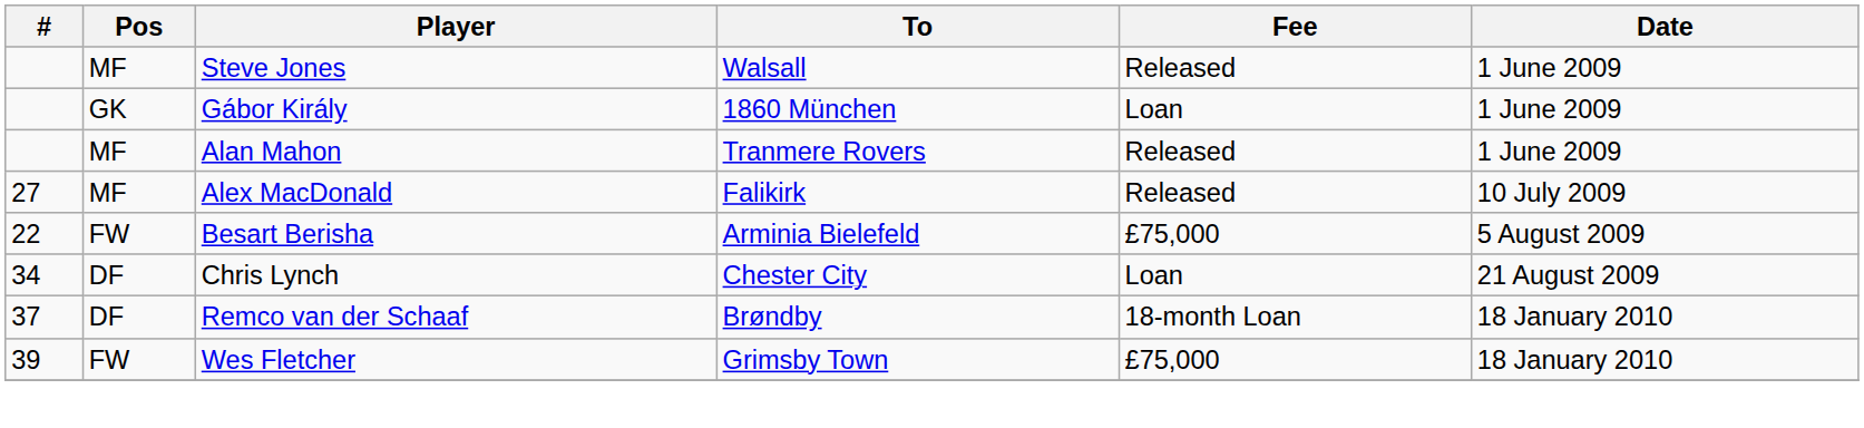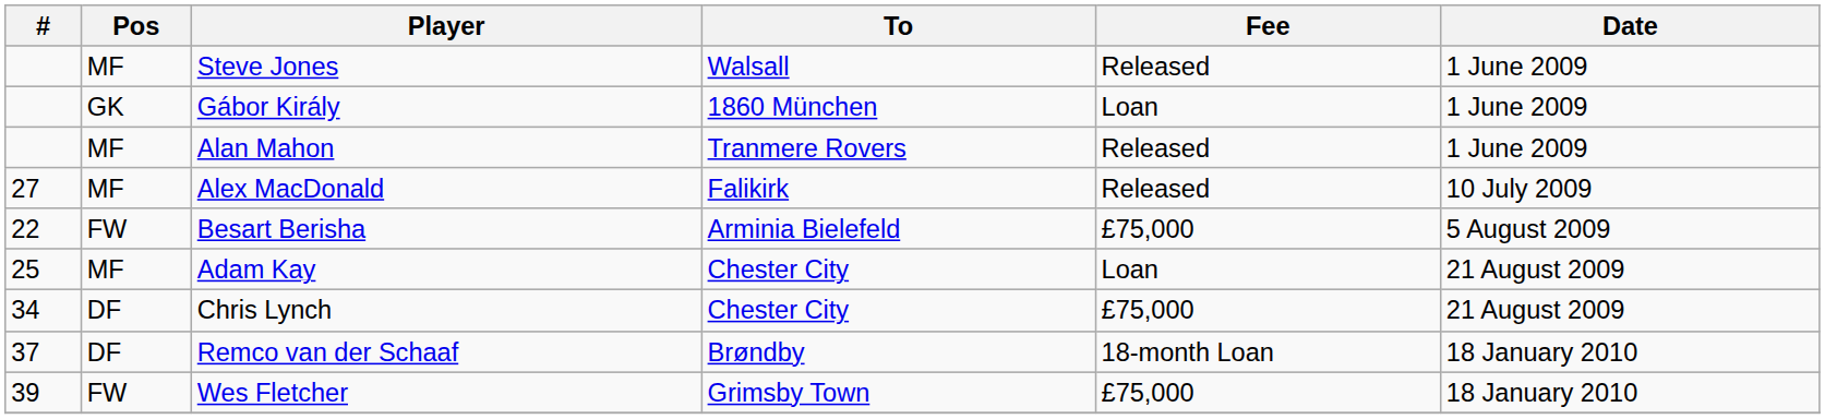 <table width=85% class="wikitable" style="text-align:center; font-size:95%; text-align:left">
 <tr>
 <th>#</th>
 <th>Pos</th>
 <th>Player</th>
 <th>To</th>
 <th>Fee</th>
 <th>Date</th>
 </tr>
 <tr --->
 <td></td>
 <td>MF</td>
 <td> <a href='#'>Steve Jones</a></td>
 <td> <a href='#'>Walsall</a></td>
 <td>Released</td>
 <td>1 June 2009</td>
 </tr>
 <tr --->
 <td></td>
 <td>GK</td>
 <td> <a href='#'>Gábor Király</a></td>
 <td> <a href='#'>1860 München</a></td>
 <td>Loan</td>
 <td>1 June 2009</td>
 </tr>
 <tr --->
 <td></td>
 <td>MF</td>
 <td> <a href='#'>Alan Mahon</a></td>
 <td> <a href='#'>Tranmere Rovers</a></td>
 <td>Released</td>
 <td>1 June 2009</td>
 </tr>
 <tr --->
 <td>27</td>
 <td>MF</td>
 <td> <a href='#'>Alex MacDonald</a></td>
 <td> <a href='#'>Falikirk</a></td>
 <td>Released</td>
 <td>10 July 2009</td>
 </tr>
 <tr --->
 <td>22</td>
 <td>FW</td>
 <td> <a href='#'>Besart Berisha</a></td>
 <td> <a href='#'>Arminia Bielefeld</a></td>
 <td>£75,000</td>
 <td>5 August 2009</td>
 </tr>
 <tr --->
+<td>25</td>
+<td>MF</td>
+<td> <a href='#'>Adam Kay</a></td>
+<td> <a href='#'>Chester City</a></td>
+<td>Loan</td>
+<td>21 August 2009</td>
+</tr>
+<tr --->
 <td>34</td>
 <td>DF</td>
 <td> Chris Lynch</td>
 <td> <a href='#'>Chester City</a></td>
-<td>Loan</td>
+<td>£75,000</td>
 <td>21 August 2009</td>
 </tr>
 <tr --->
 <td>37</td>
 <td>DF</td>
 <td> <a href='#'>Remco van der Schaaf</a></td>
 <td> <a href='#'>Brøndby</a></td>
 <td>18-month Loan</td>
 <td>18 January 2010</td>
 </tr>
 <tr --->
 <td>39</td>
 <td>FW</td>
 <td> <a href='#'>Wes Fletcher</a></td>
 <td> <a href='#'>Grimsby Town</a></td>
 <td>£75,000</td>
 <td>18 January 2010</td>
 </tr>
 <tr --->
 </tr>
 </table>
